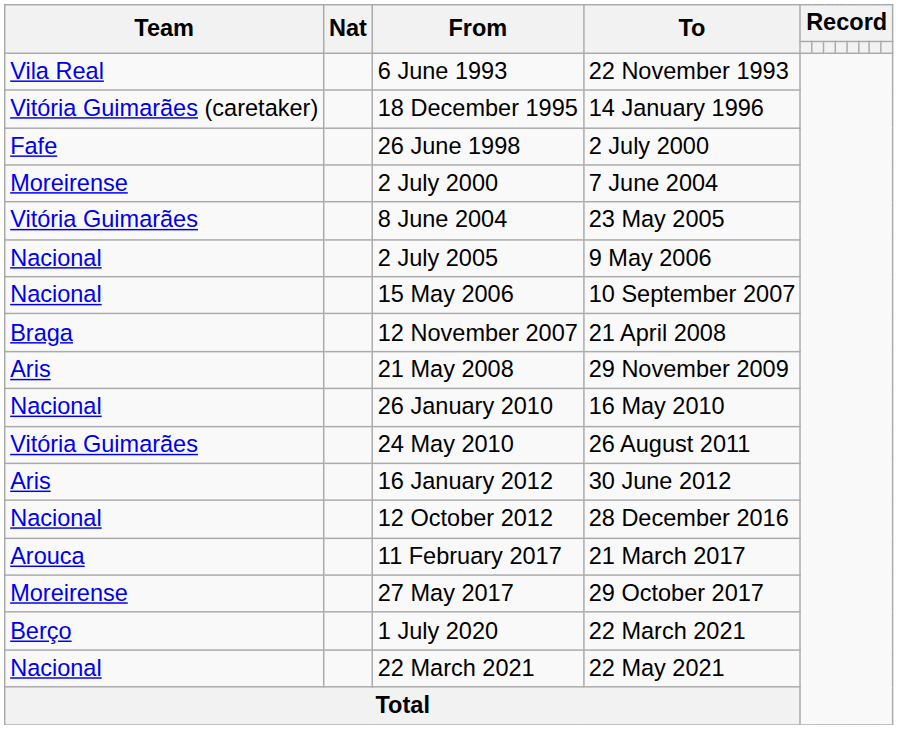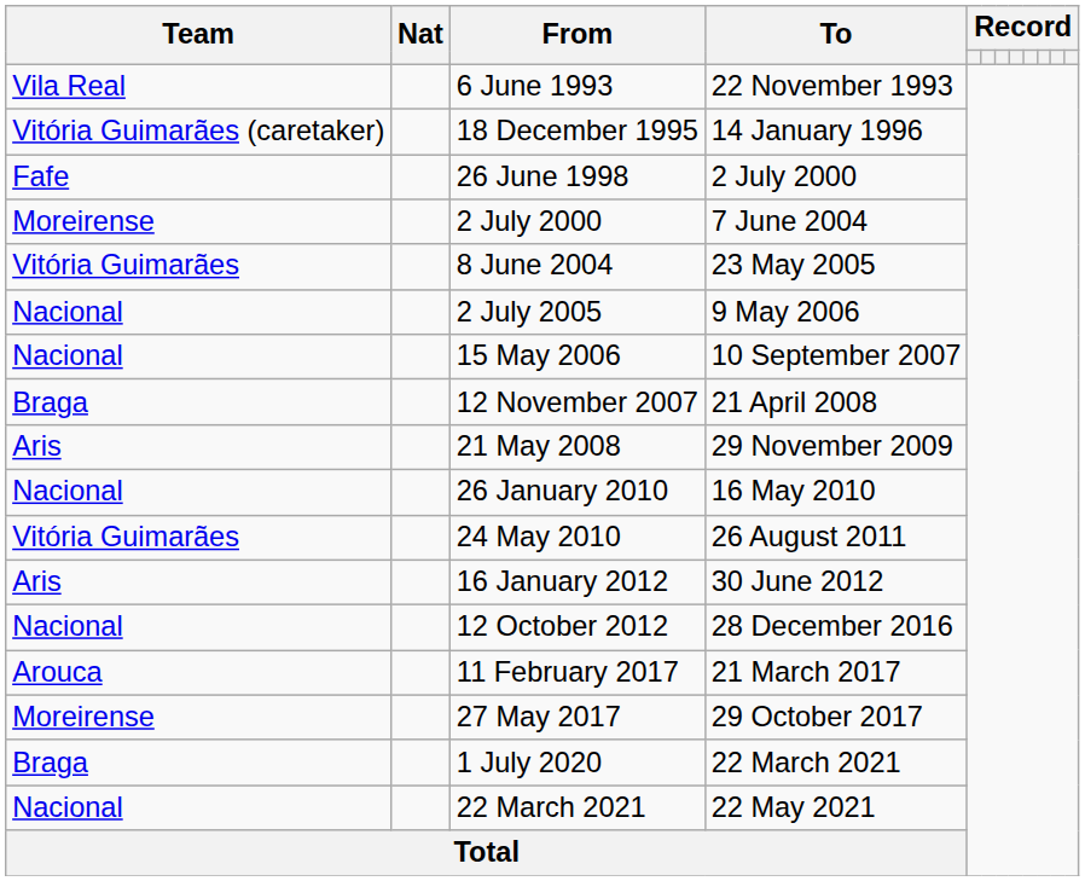 <table class="wikitable" style="text-align: center">
 <tr>
 <th rowspan="2">Team</th>
 <th rowspan="2">Nat</th>
 <th rowspan="2">From</th>
 <th rowspan="2">To</th>
 <th colspan="8">Record</th>
 </tr>
 <tr>
 <th></th>
 <th></th>
 <th></th>
 <th></th>
 <th></th>
 <th></th>
 <th></th>
 <th></th>
 </tr>
 <tr>
 <td align=left><a href='#'>Vila Real</a></td>
 <td></td>
 <td align=left>6 June 1993</td>
 <td align=left>22 November 1993<br></td>
 </tr>
 <tr>
 <td align=left><a href='#'>Vitória Guimarães</a> (caretaker)</td>
 <td></td>
 <td align=left>18 December 1995</td>
 <td align=left>14 January 1996<br></td>
 </tr>
 <tr>
 <td align=left><a href='#'>Fafe</a></td>
 <td></td>
 <td align=left>26 June 1998</td>
 <td align=left>2 July 2000<br></td>
 </tr>
 <tr>
 <td align=left><a href='#'>Moreirense</a></td>
 <td></td>
 <td align=left>2 July 2000</td>
 <td align=left>7 June 2004<br></td>
 </tr>
 <tr>
 <td align=left><a href='#'>Vitória Guimarães</a></td>
 <td></td>
 <td align=left>8 June 2004</td>
 <td align=left>23 May 2005<br></td>
 </tr>
 <tr>
 <td align=left><a href='#'>Nacional</a></td>
 <td></td>
 <td align=left>2 July 2005</td>
 <td align=left>9 May 2006<br></td>
 </tr>
 <tr>
 <td align=left><a href='#'>Nacional</a></td>
 <td></td>
 <td align=left>15 May 2006</td>
 <td align=left>10 September 2007<br></td>
 </tr>
 <tr>
 <td align=left><a href='#'>Braga</a></td>
 <td></td>
 <td align=left>12 November 2007</td>
 <td align=left>21 April 2008<br></td>
 </tr>
 <tr>
 <td align=left><a href='#'>Aris</a></td>
 <td></td>
 <td align=left>21 May 2008</td>
 <td align=left>29 November 2009<br></td>
 </tr>
 <tr>
 <td align=left><a href='#'>Nacional</a></td>
 <td></td>
 <td align=left>26 January 2010</td>
 <td align=left>16 May 2010<br></td>
 </tr>
 <tr>
 <td align=left><a href='#'>Vitória Guimarães</a></td>
 <td></td>
 <td align=left>24 May 2010</td>
 <td align=left>26 August 2011<br></td>
 </tr>
 <tr>
 <td align=left><a href='#'>Aris</a></td>
 <td></td>
 <td align=left>16 January 2012</td>
 <td align=left>30 June 2012<br></td>
 </tr>
 <tr>
 <td align=left><a href='#'>Nacional</a></td>
 <td></td>
 <td align=left>12 October 2012</td>
 <td align=left>28 December 2016<br></td>
 </tr>
 <tr>
 <td align=left><a href='#'>Arouca</a></td>
 <td></td>
 <td align=left>11 February 2017</td>
 <td align=left>21 March 2017<br></td>
 </tr>
 <tr>
 <td align=left><a href='#'>Moreirense</a></td>
 <td></td>
 <td align=left>27 May 2017</td>
 <td align=left>29 October 2017<br></td>
 </tr>
 <tr>
-<td align=left><a href='#'>Berço</a></td>
+<td align=left><a href='#'>Braga</a></td>
 <td></td>
 <td align=left>1 July 2020</td>
 <td align=left>22 March 2021<br></td>
 </tr>
 <tr>
 <td align=left><a href='#'>Nacional</a></td>
 <td></td>
 <td align=left>22 March 2021</td>
 <td align=left>22 May 2021<br></td>
 </tr>
 <tr>
 <th colspan="4">Total<br></th>
 </tr>
 </table>
